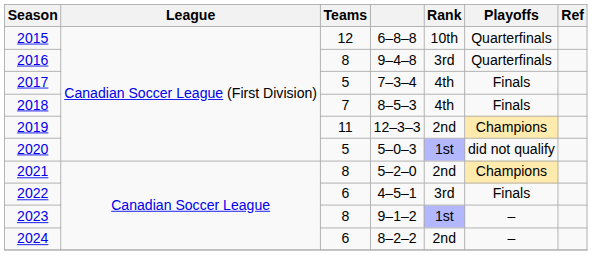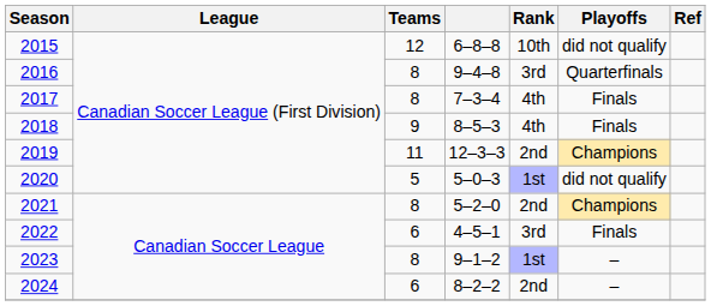 <table class="wikitable" style="text-align: center;">
 <tr>
 <th>Season</th>
 <th>League</th>
 <th>Teams</th>
 <th></th>
 <th>Rank</th>
 <th>Playoffs</th>
 <th>Ref</th>
 </tr>
 <tr>
 <td><a href='#'>2015</a></td>
 <td rowspan="6"><a href='#'>Canadian Soccer League</a> (First Division)</td>
 <td>12</td>
 <td>6–8–8</td>
 <td>10th</td>
-<td>Quarterfinals</td>
+<td>did not qualify</td>
 <td></td>
 </tr>
 <tr>
 <td><a href='#'>2016</a></td>
 <td>8</td>
 <td>9–4–8</td>
 <td>3rd</td>
 <td>Quarterfinals</td>
 <td></td>
 </tr>
 <tr>
 <td><a href='#'>2017</a></td>
-<td>5</td>
+<td>8</td>
 <td>7–3–4</td>
 <td>4th</td>
 <td>Finals</td>
 <td></td>
 </tr>
 <tr>
 <td><a href='#'>2018</a></td>
-<td>7</td>
+<td>9</td>
 <td>8–5–3</td>
 <td>4th</td>
 <td>Finals</td>
 <td></td>
 </tr>
 <tr>
 <td><a href='#'>2019</a></td>
 <td>11</td>
 <td>12–3–3</td>
 <td>2nd</td>
 <td bgcolor="FFEBAD">Champions</td>
 <td></td>
 </tr>
 <tr>
 <td><a href='#'>2020</a></td>
 <td>5</td>
 <td>5–0–3</td>
 <td bgcolor="B3B7FF">1st</td>
 <td>did not qualify</td>
 <td></td>
 </tr>
 <tr>
 <td><a href='#'>2021</a></td>
 <td rowspan="4"><a href='#'>Canadian Soccer League</a></td>
 <td>8</td>
 <td>5–2–0</td>
 <td>2nd</td>
 <td bgcolor="FFEBAD">Champions</td>
 <td></td>
 </tr>
 <tr>
 <td><a href='#'>2022</a></td>
 <td>6</td>
 <td>4–5–1</td>
 <td>3rd</td>
 <td>Finals</td>
 <td></td>
 </tr>
 <tr>
 <td><a href='#'>2023</a></td>
 <td>8</td>
 <td>9–1–2</td>
 <td bgcolor="B3B7FF">1st</td>
 <td>–</td>
 <td></td>
 </tr>
 <tr>
 <td><a href='#'>2024</a></td>
 <td>6</td>
 <td>8–2–2</td>
 <td>2nd</td>
 <td>–</td>
 <td></td>
 </tr>
 <tr>
 </tr>
 </table>
